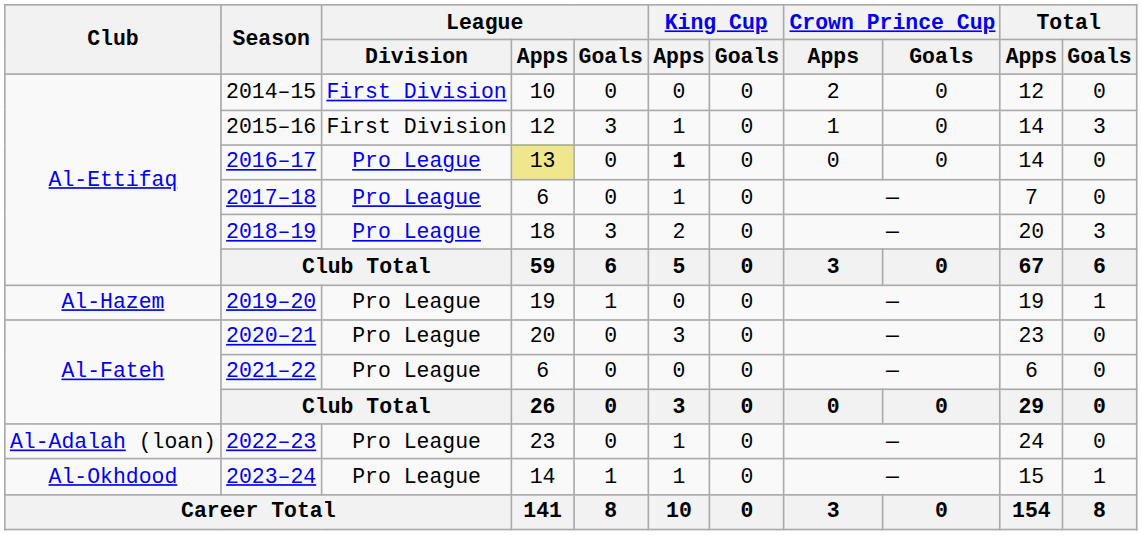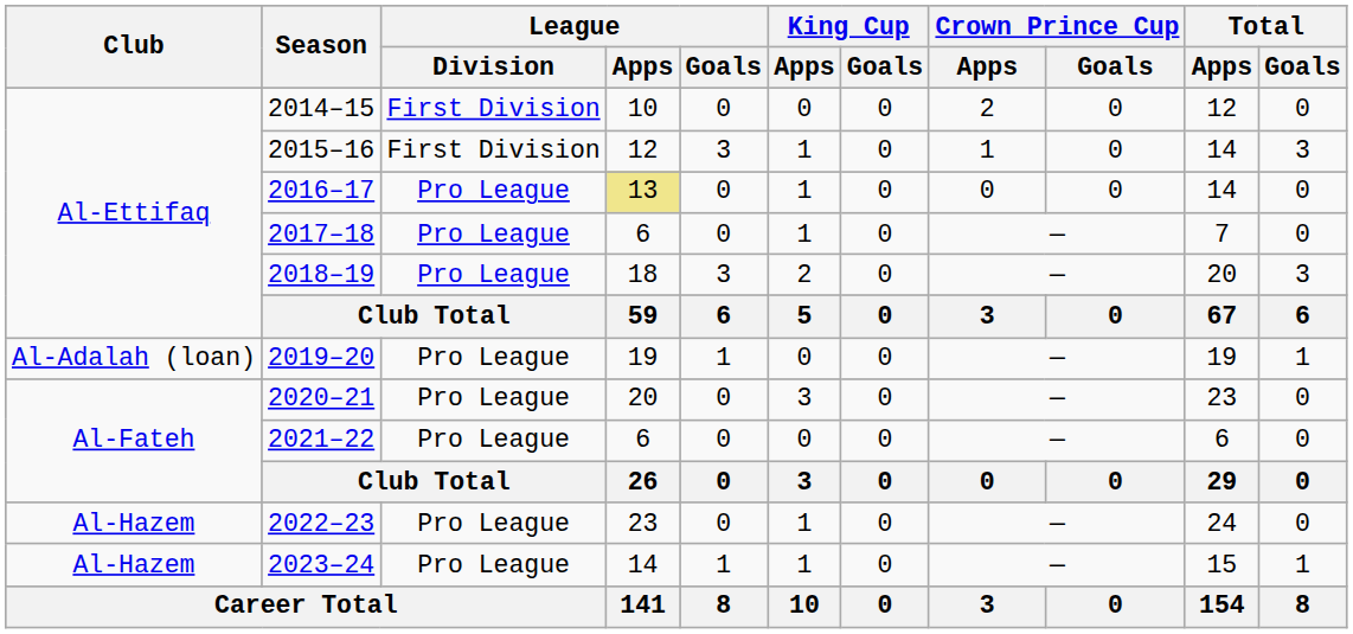 <table class="wikitable" style="text-align: center;">
 <tr>
 <th rowspan="2">Club</th>
 <th rowspan="2">Season</th>
 <th colspan="3">League</th>
 <th colspan="2"><a href='#'>King Cup</a></th>
 <th colspan="2"><a href='#'>Crown Prince Cup</a> </th>
 <th colspan="2">Total</th>
 </tr>
 <tr>
 <th>Division</th>
 <th>Apps</th>
 <th>Goals</th>
 <th>Apps</th>
 <th>Goals</th>
 <th>Apps</th>
 <th>Goals</th>
 <th>Apps</th>
 <th>Goals</th>
 </tr>
 <tr>
 <td rowspan="6"><a href='#'>Al-Ettifaq</a></td>
 <td>2014–15</td>
 <td><a href='#'>First Division</a></td>
 <td>10</td>
 <td>0</td>
 <td>0</td>
 <td>0</td>
 <td>2</td>
 <td>0</td>
 <td>12</td>
 <td>0</td>
 </tr>
 <tr>
 <td>2015–16</td>
 <td>First Division</td>
 <td>12</td>
 <td>3</td>
 <td>1</td>
 <td>0</td>
 <td>1</td>
 <td>0</td>
 <td>14</td>
 <td>3</td>
 </tr>
 <tr>
 <td><a href='#'>2016–17</a></td>
 <td><a href='#'>Pro League</a></td>
 <td style="background: khaki;">13</td>
 <td>0</td>
-<td><strong>1</strong></td>
+<td>1</td>
 <td>0</td>
 <td>0</td>
 <td>0</td>
 <td>14</td>
 <td>0</td>
 </tr>
 <tr>
 <td><a href='#'>2017–18</a></td>
 <td><a href='#'>Pro League</a></td>
 <td>6</td>
 <td>0</td>
 <td>1</td>
 <td>0</td>
 <td colspan=2>—</td>
 <td>7</td>
 <td>0</td>
 </tr>
 <tr>
 <td><a href='#'>2018–19</a></td>
 <td><a href='#'>Pro League</a></td>
 <td>18</td>
 <td>3</td>
 <td>2</td>
 <td>0</td>
 <td colspan=2>—</td>
 <td>20</td>
 <td>3</td>
 </tr>
 <tr>
 <th colspan="2">Club Total</th>
 <th>59</th>
 <th>6</th>
 <th>5</th>
 <th>0</th>
 <th>3</th>
 <th>0</th>
 <th>67</th>
 <th>6</th>
 </tr>
 <tr>
-<td rowspan="1"><a href='#'>Al-Hazem</a></td>
+<td rowspan="1"><a href='#'>Al-Adalah</a> (loan)</td>
 <td><a href='#'>2019–20</a></td>
 <td>Pro League</td>
 <td>19</td>
 <td>1</td>
 <td>0</td>
 <td>0</td>
 <td colspan=2>—</td>
 <td>19</td>
 <td>1</td>
 </tr>
 <tr>
 <td rowspan="3"><a href='#'>Al-Fateh</a></td>
 <td><a href='#'>2020–21</a></td>
 <td>Pro League</td>
 <td>20</td>
 <td>0</td>
 <td>3</td>
 <td>0</td>
 <td colspan=2>—</td>
 <td>23</td>
 <td>0</td>
 </tr>
 <tr>
 <td><a href='#'>2021–22</a></td>
 <td>Pro League</td>
 <td>6</td>
 <td>0</td>
 <td>0</td>
 <td>0</td>
 <td colspan=2>—</td>
 <td>6</td>
 <td>0</td>
 </tr>
 <tr>
 <th colspan="2">Club Total</th>
 <th>26</th>
 <th>0</th>
 <th>3</th>
 <th>0</th>
 <th>0</th>
 <th>0</th>
 <th>29</th>
 <th>0</th>
 </tr>
 <tr>
-<td rowspan="1"><a href='#'>Al-Adalah</a> (loan)</td>
+<td rowspan="1"><a href='#'>Al-Hazem</a></td>
 <td><a href='#'>2022–23</a></td>
 <td>Pro League</td>
 <td>23</td>
 <td>0</td>
 <td>1</td>
 <td>0</td>
 <td colspan=2>—</td>
 <td>24</td>
 <td>0</td>
 </tr>
 <tr>
-<td rowspan="1"><a href='#'>Al-Okhdood</a></td>
+<td rowspan="1"><a href='#'>Al-Hazem</a></td>
 <td><a href='#'>2023–24</a></td>
 <td>Pro League</td>
 <td>14</td>
 <td>1</td>
 <td>1</td>
 <td>0</td>
 <td colspan=2>—</td>
 <td>15</td>
 <td>1</td>
 </tr>
 <tr>
 <th colspan="3">Career Total</th>
 <th>141</th>
 <th>8</th>
 <th>10</th>
 <th>0</th>
 <th>3</th>
 <th>0</th>
 <th>154</th>
 <th>8</th>
 </tr>
 </table>
